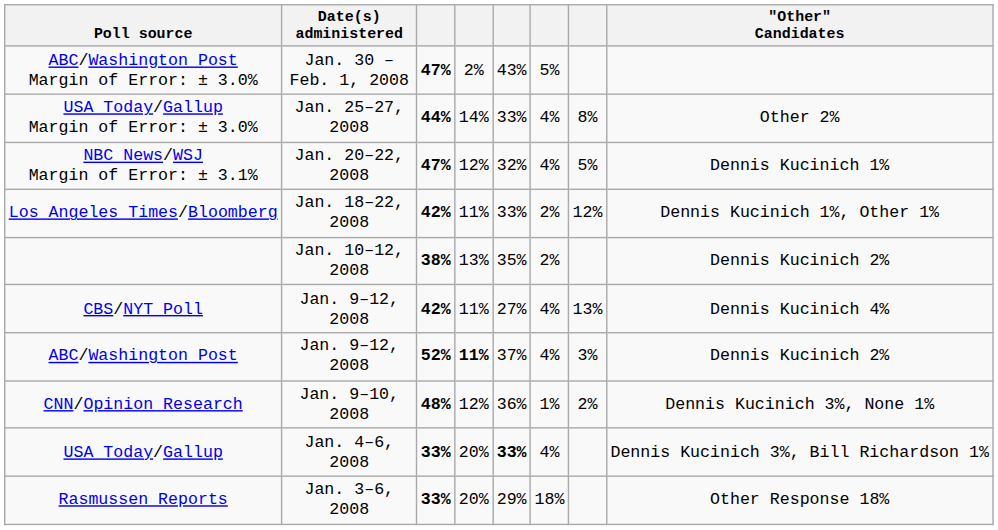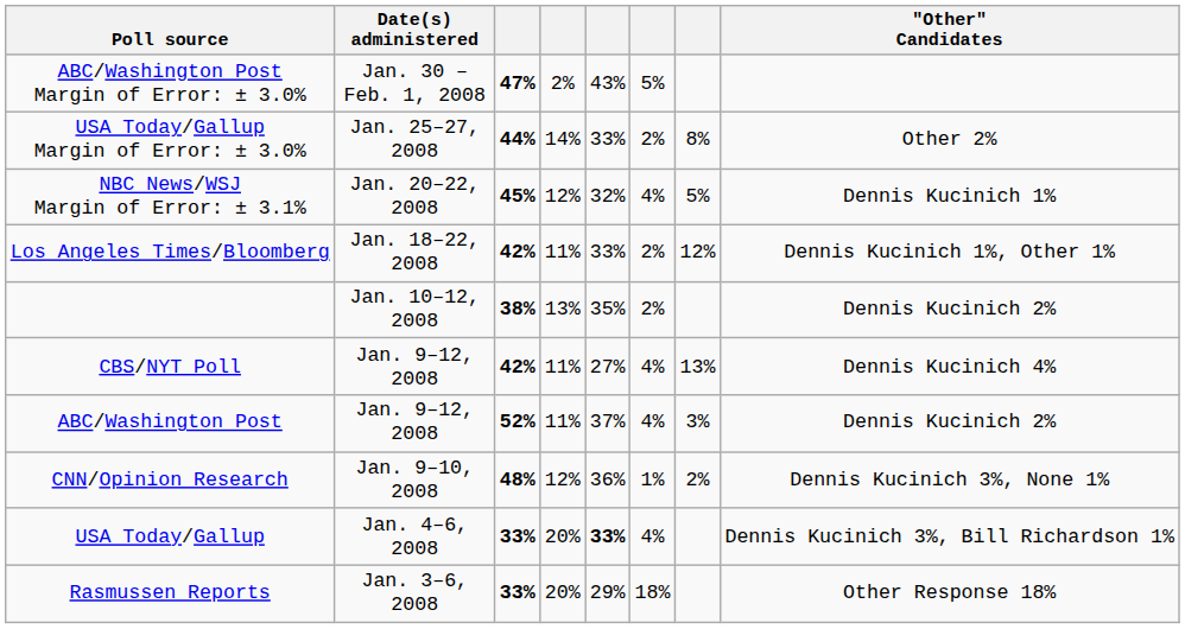 <table class="wikitable sortable" style="font-size:90%;text-align:center;">
 <tr valign=bottom style="font-size:90%;">
 <th>Poll source</th>
 <th style="width:90px;">Date(s)<br>administered</th>
 <th></th>
 <th></th>
 <th></th>
 <th></th>
 <th></th>
 <th>"Other"<br>Candidates</th>
 </tr>
 <tr>
 <td><a href='#'>ABC</a>/<a href='#'>Washington Post</a><br>Margin of Error: ± 3.0%</td>
 <td>Jan. 30 – Feb. 1, 2008</td>
 <td><strong>47%</strong></td>
 <td>2%</td>
 <td>43%</td>
 <td>5%</td>
 <td></td>
 <td></td>
 </tr>
 <tr>
 <td><a href='#'>USA Today</a>/<a href='#'>Gallup</a><br>Margin of Error: ± 3.0%</td>
 <td>Jan. 25–27, 2008</td>
 <td><strong>44%</strong></td>
 <td>14%</td>
 <td>33%</td>
-<td>4%</td>
+<td>2%</td>
 <td>8%</td>
 <td>Other 2%</td>
 </tr>
 <tr>
 <td><a href='#'>NBC News</a>/<a href='#'>WSJ</a><br>Margin of Error: ± 3.1%</td>
 <td>Jan. 20–22, 2008</td>
-<td><strong>47%</strong></td>
+<td><strong>45%</strong></td>
 <td>12%</td>
 <td>32%</td>
 <td>4%</td>
 <td>5%</td>
 <td>Dennis Kucinich 1%</td>
 </tr>
 <tr>
 <td><a href='#'>Los Angeles Times</a>/<a href='#'>Bloomberg</a></td>
 <td>Jan. 18–22, 2008</td>
 <td><strong>42%</strong></td>
 <td>11%</td>
 <td>33%</td>
 <td>2%</td>
 <td>12%</td>
 <td>Dennis Kucinich 1%, Other 1%</td>
 </tr>
 <tr>
 <td> </td>
 <td>Jan. 10–12, 2008</td>
 <td><strong>38%</strong></td>
 <td>13%</td>
 <td>35%</td>
 <td>2%</td>
 <td></td>
 <td>Dennis Kucinich 2%</td>
 </tr>
 <tr>
 <td><a href='#'>CBS</a>/<a href='#'>NYT Poll</a></td>
 <td>Jan. 9–12, 2008</td>
 <td><strong>42%</strong></td>
 <td>11%</td>
 <td>27%</td>
 <td>4%</td>
 <td>13%</td>
 <td>Dennis Kucinich 4%</td>
 </tr>
 <tr>
 <td><a href='#'>ABC</a>/<a href='#'>Washington Post</a></td>
 <td>Jan. 9–12, 2008</td>
 <td><strong>52%</strong></td>
-<td><strong>11%</strong></td>
+<td>11%</td>
 <td>37%</td>
 <td>4%</td>
 <td>3%</td>
 <td>Dennis Kucinich 2%</td>
 </tr>
 <tr>
 <td><a href='#'>CNN</a>/<a href='#'>Opinion Research</a></td>
 <td>Jan. 9–10, 2008</td>
 <td><strong>48%</strong></td>
 <td>12%</td>
 <td>36%</td>
 <td>1%</td>
 <td>2%</td>
 <td>Dennis Kucinich 3%, None 1%</td>
 </tr>
 <tr>
 <td><a href='#'>USA Today</a>/<a href='#'>Gallup</a></td>
 <td>Jan. 4–6, 2008</td>
 <td><strong>33%</strong></td>
 <td>20%</td>
 <td><strong>33%</strong></td>
 <td>4%</td>
 <td></td>
 <td>Dennis Kucinich 3%, Bill Richardson 1%</td>
 </tr>
 <tr>
 <td><a href='#'>Rasmussen Reports</a></td>
 <td>Jan. 3–6, 2008</td>
 <td><strong>33%</strong></td>
 <td>20%</td>
 <td>29%</td>
 <td>18%</td>
 <td></td>
 <td>Other Response 18%</td>
 </tr>
 </table>
